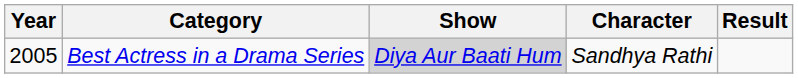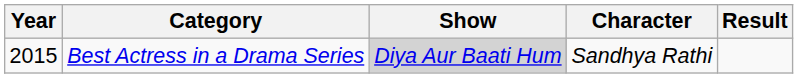 <table class="wikitable sortable">
 <tr>
 <th>Year</th>
 <th>Category</th>
 <th>Show</th>
 <th>Character</th>
 <th>Result</th>
 </tr>
 <tr>
-<td>2005</td>
+<td>2015</td>
 <td><em><a href='#'>Best Actress in a Drama Series</a></em></td>
 <td style="background: lightgrey;"><em><a href='#'>Diya Aur Baati Hum</a></em></td>
 <td><em>Sandhya Rathi</em></td>
 <td></td>
 </tr>
 </table>
